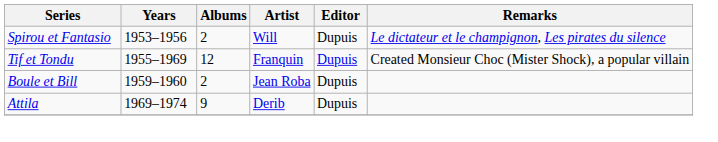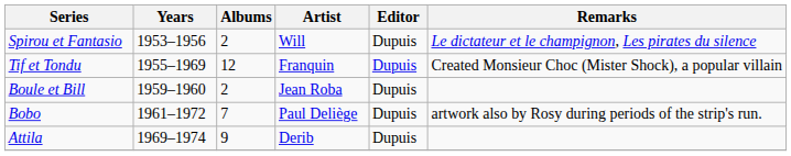 <table class="wikitable" id="noveltable" border="1">
 <tr>
 <th>Series</th>
 <th>Years</th>
 <th>Albums</th>
 <th>Artist</th>
 <th>Editor</th>
 <th>Remarks</th>
 </tr>
 <tr align="left">
 <td><em><a href='#'>Spirou et Fantasio</a></em>  </td>
 <td>1953–1956</td>
 <td>2</td>
 <td><a href='#'>Will</a></td>
 <td>Dupuis</td>
 <td><em><a href='#'>Le dictateur et le champignon</a></em>, <em><a href='#'>Les pirates du silence</a></em></td>
 </tr>
 <tr>
 <td><em><a href='#'>Tif et Tondu</a></em></td>
 <td>1955–1969  </td>
 <td>12</td>
 <td><a href='#'>Franquin</a></td>
 <td><a href='#'>Dupuis</a></td>
 <td>Created Monsieur Choc (Mister Shock), a popular villain</td>
 </tr>
 <tr>
 <td><em><a href='#'>Boule et Bill</a></em></td>
 <td>1959–1960  </td>
 <td>2</td>
 <td><a href='#'>Jean Roba</a></td>
 <td>Dupuis</td>
 <td></td>
 </tr>
 <tr>
+<td><em><a href='#'>Bobo</a></em></td>
+<td>1961–1972</td>
+<td>7</td>
+<td><a href='#'>Paul Deliège</a>  </td>
+<td>Dupuis</td>
+<td>artwork also by Rosy during periods of the strip's run.</td>
+</tr>
+<tr>
 <td><em><a href='#'>Attila</a></em></td>
 <td>1969–1974</td>
 <td>9</td>
 <td><a href='#'>Derib</a></td>
 <td>Dupuis  </td>
 <td></td>
 </tr>
 <tr>
 </tr>
 </table>
